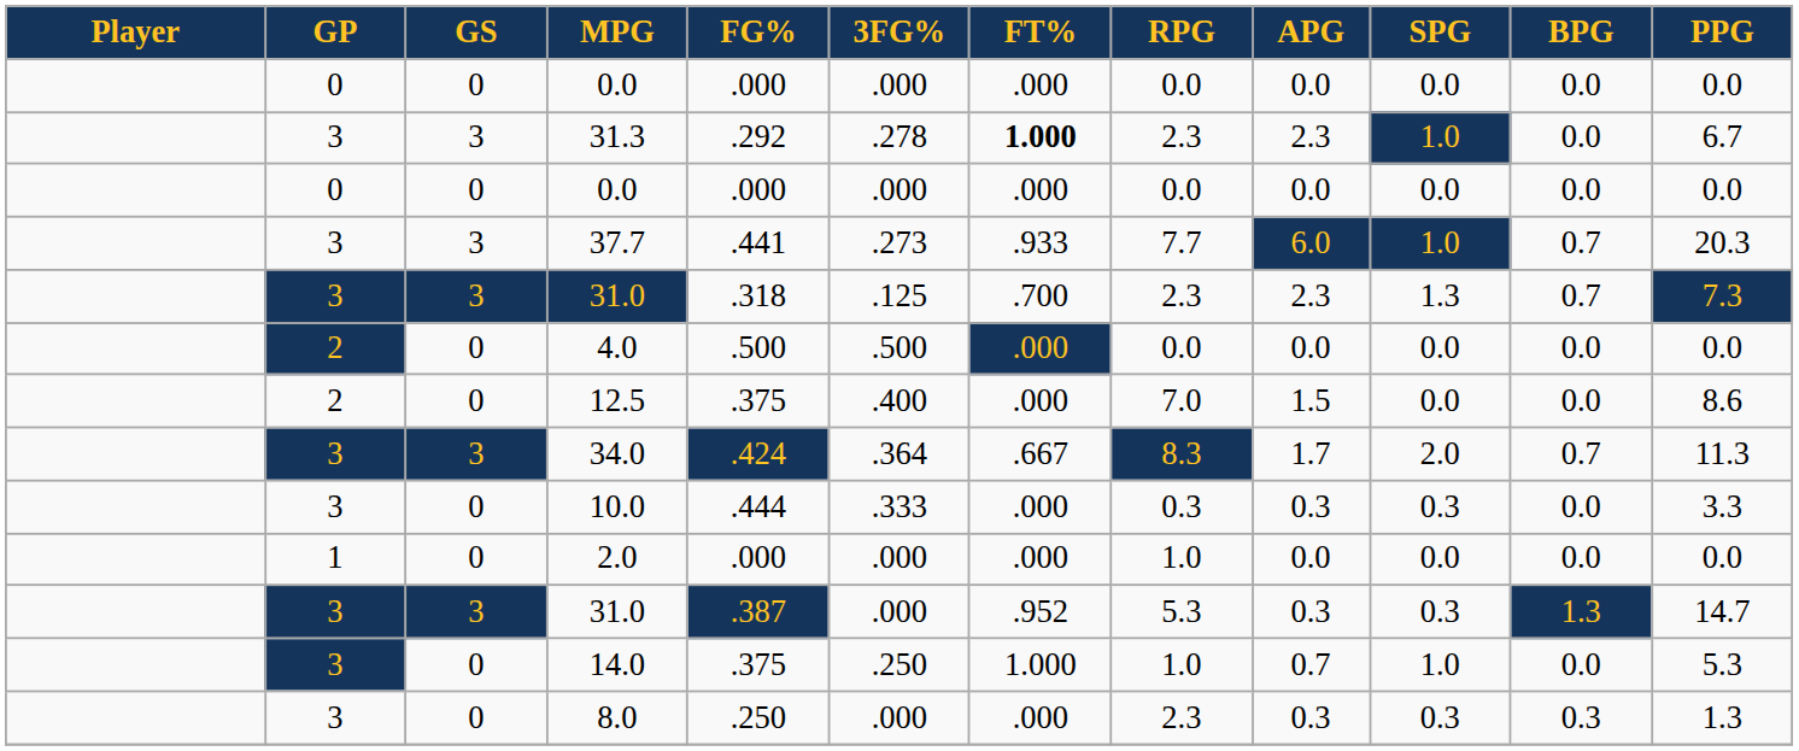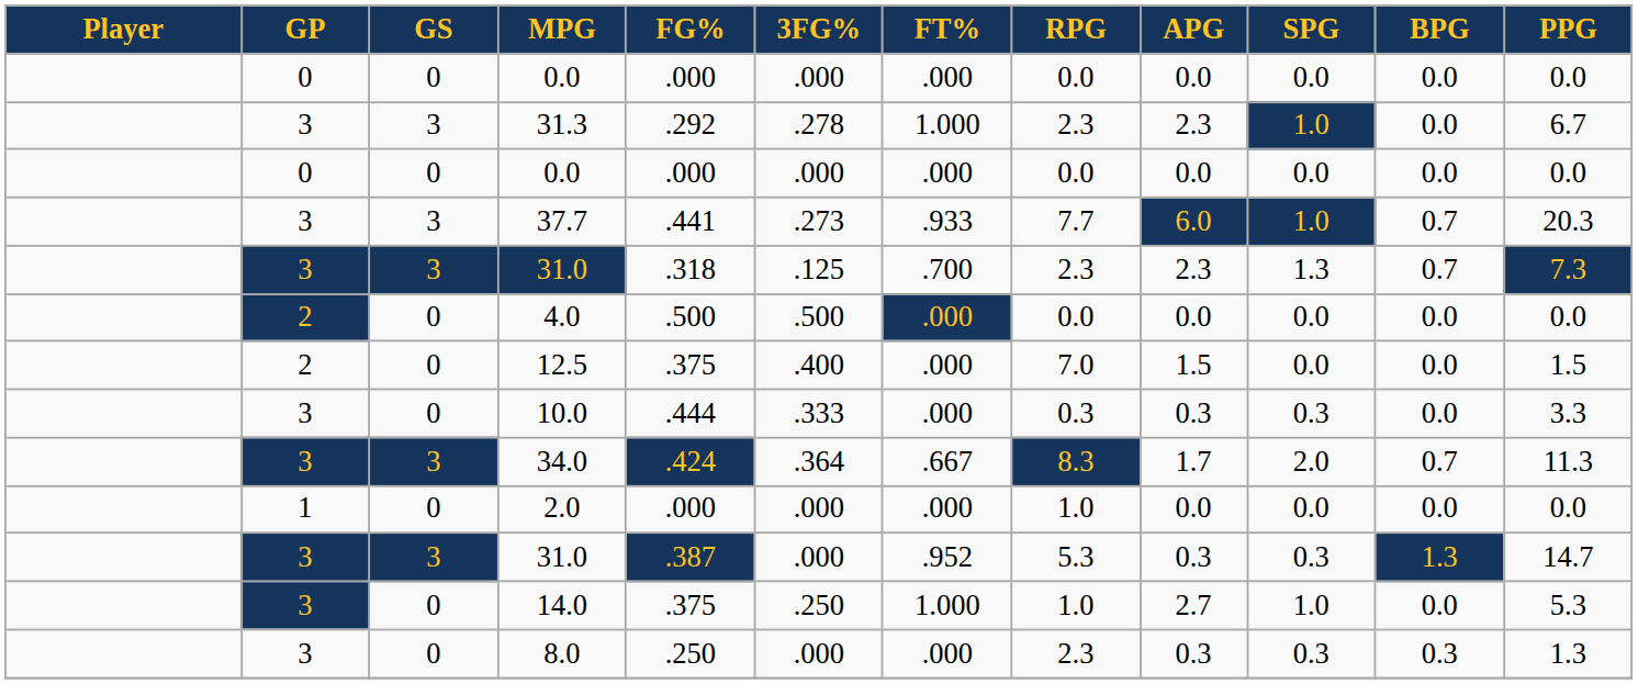 <table class="wikitable sortable" style="text-align:center;font-size:90%">
 <tr>
 <th style="background:#14345B;color:#ffc322;" width="11%">Player</th>
 <th style="background:#14345B;color:#ffc322;" width="6%">GP</th>
 <th style="background:#14345B;color:#ffc322;" width="6%">GS</th>
 <th style="background:#14345B;color:#ffc322;" width="6%">MPG</th>
 <th style="background:#14345B;color:#ffc322;" width="6%">FG%</th>
 <th style="background:#14345B;color:#ffc322;" width="6%">3FG%</th>
 <th style="background:#14345B;color:#ffc322;" width="6%">FT%</th>
 <th style="background:#14345B;color:#ffc322;" width="6%">RPG</th>
 <th style="background:#14345B;color:#ffc322;" width="5%">APG</th>
 <th style="background:#14345B;color:#ffc322;" width="6%">SPG</th>
 <th style="background:#14345B;color:#ffc322;" width="6%">BPG</th>
 <th style="background:#14345B;color:#ffc322;" width="6%">PPG</th>
 </tr>
 <tr>
 <td></td>
 <td>0</td>
 <td>0</td>
 <td>0.0</td>
 <td>.000</td>
 <td>.000</td>
 <td>.000</td>
 <td>0.0</td>
 <td>0.0</td>
 <td>0.0</td>
 <td>0.0</td>
 <td>0.0</td>
 </tr>
 <tr>
 <td></td>
 <td>3</td>
 <td>3</td>
 <td>31.3</td>
 <td>.292</td>
 <td>.278</td>
-<td><strong>1.000</strong></td>
+<td>1.000</td>
 <td>2.3</td>
 <td>2.3</td>
 <td style="background:#14345B;color:#ffc322;">1.0</td>
 <td>0.0</td>
 <td>6.7</td>
 </tr>
 <tr>
 <td></td>
 <td>0</td>
 <td>0</td>
 <td>0.0</td>
 <td>.000</td>
 <td>.000</td>
 <td>.000</td>
 <td>0.0</td>
 <td>0.0</td>
 <td>0.0</td>
 <td>0.0</td>
 <td>0.0</td>
 </tr>
 <tr>
 <td></td>
 <td>3</td>
 <td>3</td>
 <td>37.7</td>
 <td>.441</td>
 <td>.273</td>
 <td>.933</td>
 <td>7.7</td>
 <td style="background:#14345B;color:#ffc322;">6.0</td>
 <td style="background:#14345B;color:#ffc322;">1.0</td>
 <td>0.7</td>
 <td>20.3</td>
 </tr>
 <tr>
 <td></td>
 <td style="background:#14345B;color:#ffc322;">3</td>
 <td style="background:#14345B;color:#ffc322;">3</td>
 <td style="background:#14345B;color:#ffc322;">31.0</td>
 <td>.318</td>
 <td>.125</td>
 <td>.700</td>
 <td>2.3</td>
 <td>2.3</td>
 <td>1.3</td>
 <td>0.7</td>
 <td style="background:#14345B;color:#ffc322;">7.3</td>
 </tr>
 <tr>
 <td></td>
 <td style="background:#14345B;color:#ffc322;">2</td>
 <td>0</td>
 <td>4.0</td>
 <td>.500</td>
 <td>.500</td>
 <td style="background:#14345B;color:#ffc322;">.000</td>
 <td>0.0</td>
 <td>0.0</td>
 <td>0.0</td>
 <td>0.0</td>
 <td>0.0</td>
 </tr>
 <tr>
 <td></td>
 <td>2</td>
 <td>0</td>
 <td>12.5</td>
 <td>.375</td>
 <td>.400</td>
 <td>.000</td>
 <td>7.0</td>
 <td>1.5</td>
 <td>0.0</td>
 <td>0.0</td>
-<td>8.6</td>
+<td>1.5</td>
+</tr>
+<tr>
+<td></td>
+<td>3</td>
+<td>0</td>
+<td>10.0</td>
+<td>.444</td>
+<td>.333</td>
+<td>.000</td>
+<td>0.3</td>
+<td>0.3</td>
+<td>0.3</td>
+<td>0.0</td>
+<td>3.3</td>
 </tr>
 <tr>
 <td></td>
 <td style="background:#14345B;color:#ffc322;">3</td>
 <td style="background:#14345B;color:#ffc322;">3</td>
 <td>34.0</td>
 <td style="background:#14345B;color:#ffc322;">.424</td>
 <td>.364</td>
 <td>.667</td>
 <td style="background:#14345B;color:#ffc322;">8.3</td>
 <td>1.7</td>
 <td>2.0</td>
 <td>0.7</td>
 <td>11.3</td>
-</tr>
-<tr>
-<td></td>
-<td>3</td>
-<td>0</td>
-<td>10.0</td>
-<td>.444</td>
-<td>.333</td>
-<td>.000</td>
-<td>0.3</td>
-<td>0.3</td>
-<td>0.3</td>
-<td>0.0</td>
-<td>3.3</td>
 </tr>
 <tr>
 <td></td>
 <td>1</td>
 <td>0</td>
 <td>2.0</td>
 <td>.000</td>
 <td>.000</td>
 <td>.000</td>
 <td>1.0</td>
 <td>0.0</td>
 <td>0.0</td>
 <td>0.0</td>
 <td>0.0</td>
 </tr>
 <tr>
 <td></td>
 <td style="background:#14345B;color:#ffc322;">3</td>
 <td style="background:#14345B;color:#ffc322;">3</td>
 <td>31.0</td>
 <td style="background:#14345B;color:#ffc322;">.387</td>
 <td>.000</td>
 <td>.952</td>
 <td>5.3</td>
 <td>0.3</td>
 <td>0.3</td>
 <td style="background:#14345B;color:#ffc322;">1.3</td>
 <td>14.7</td>
 </tr>
 <tr>
 <td></td>
 <td style="background:#14345B;color:#ffc322;">3</td>
 <td>0</td>
 <td>14.0</td>
 <td>.375</td>
 <td>.250</td>
 <td>1.000</td>
 <td>1.0</td>
-<td>0.7</td>
+<td>2.7</td>
 <td>1.0</td>
 <td>0.0</td>
 <td>5.3</td>
 </tr>
 <tr>
 <td></td>
 <td>3</td>
 <td>0</td>
 <td>8.0</td>
 <td>.250</td>
 <td>.000</td>
 <td>.000</td>
 <td>2.3</td>
 <td>0.3</td>
 <td>0.3</td>
 <td>0.3</td>
 <td>1.3</td>
 </tr>
 <tr>
 </tr>
 </table>
